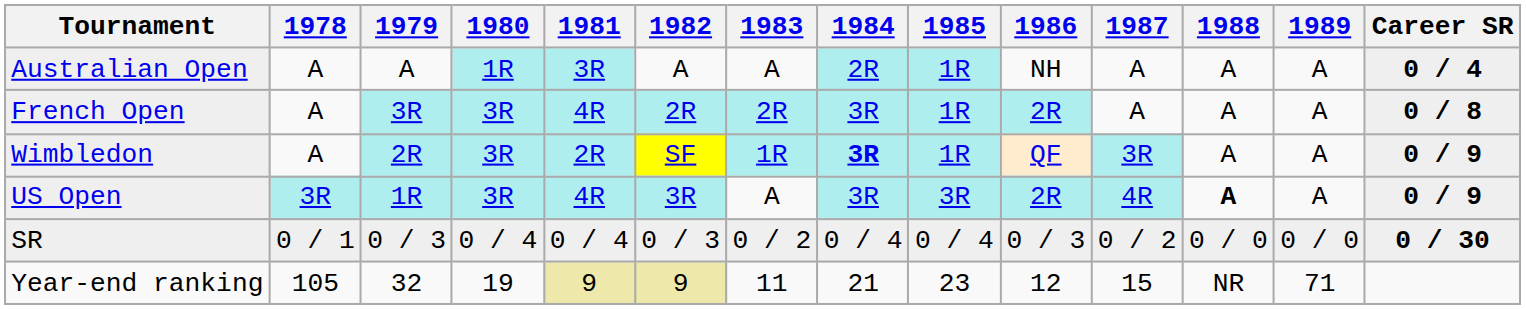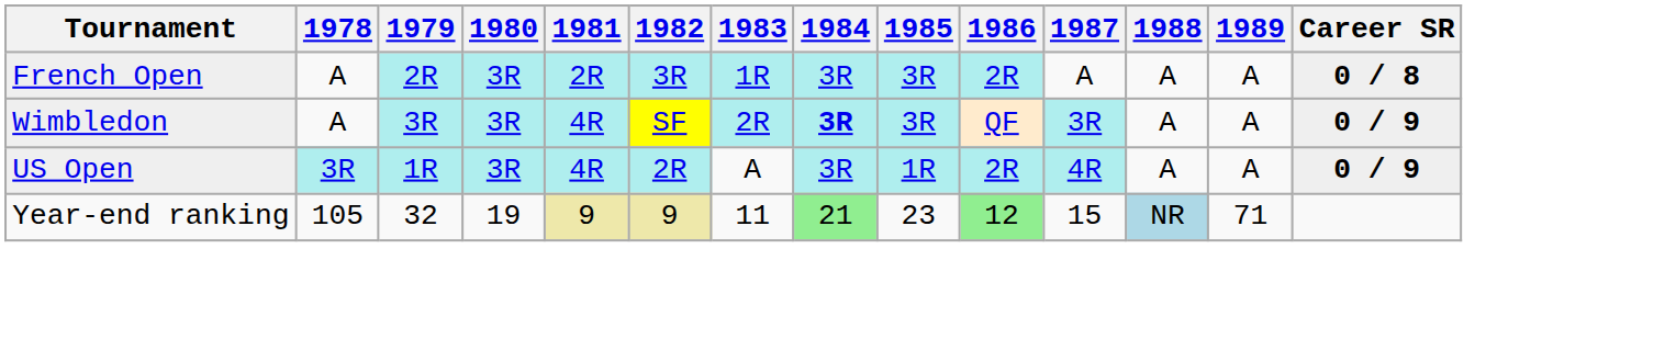 <table class="wikitable">
 <tr>
 <th>Tournament</th>
 <th><a href='#'>1978</a></th>
 <th><a href='#'>1979</a></th>
 <th><a href='#'>1980</a></th>
 <th><a href='#'>1981</a></th>
 <th><a href='#'>1982</a></th>
 <th><a href='#'>1983</a></th>
 <th><a href='#'>1984</a></th>
 <th><a href='#'>1985</a></th>
 <th><a href='#'>1986</a></th>
 <th><a href='#'>1987</a></th>
 <th><a href='#'>1988</a></th>
 <th><a href='#'>1989</a></th>
 <th>Career SR</th>
 </tr>
 <tr>
-<td style="background:#EFEFEF;"><a href='#'>Australian Open</a></td>
-<td align="center">A</td>
-<td align="center">A</td>
-<td align="center" style="background:#afeeee;"><a href='#'>1R</a></td>
-<td align="center" style="background:#afeeee;"><a href='#'>3R</a></td>
-<td align="center">A</td>
+<td style="background:#EFEFEF;"><a href='#'>French Open</a></td>
 <td align="center">A</td>
 <td align="center" style="background:#afeeee;"><a href='#'>2R</a></td>
-<td align="center" style="background:#afeeee;"><a href='#'>1R</a></td>
-<td align="center">NH</td>
-<td align="center">A</td>
-<td align="center">A</td>
-<td align="center">A</td>
-<td align="center" style="background:#EFEFEF;"><strong>0 / 4</strong></td>
-</tr>
-<tr>
-<td style="background:#EFEFEF;"><a href='#'>French Open</a></td>
-<td align="center">A</td>
 <td align="center" style="background:#afeeee;"><a href='#'>3R</a></td>
-<td align="center" style="background:#afeeee;"><a href='#'>3R</a></td>
-<td align="center" style="background:#afeeee;"><a href='#'>4R</a></td>
-<td align="center" style="background:#afeeee;"><a href='#'>2R</a></td>
 <td align="center" style="background:#afeeee;"><a href='#'>2R</a></td>
 <td align="center" style="background:#afeeee;"><a href='#'>3R</a></td>
 <td align="center" style="background:#afeeee;"><a href='#'>1R</a></td>
+<td align="center" style="background:#afeeee;"><a href='#'>3R</a></td>
+<td align="center" style="background:#afeeee;"><a href='#'>3R</a></td>
 <td align="center" style="background:#afeeee;"><a href='#'>2R</a></td>
 <td align="center">A</td>
 <td align="center">A</td>
 <td align="center">A</td>
 <td align="center" style="background:#EFEFEF;"><strong>0 / 8</strong></td>
 </tr>
 <tr>
 <td style="background:#EFEFEF;"><a href='#'>Wimbledon</a></td>
 <td align="center">A</td>
+<td align="center" style="background:#afeeee;"><a href='#'>3R</a></td>
+<td align="center" style="background:#afeeee;"><a href='#'>3R</a></td>
+<td align="center" style="background:#afeeee;"><a href='#'>4R</a></td>
+<td align="center" style="background:yellow;"><a href='#'>SF</a></td>
 <td align="center" style="background:#afeeee;"><a href='#'>2R</a></td>
+<td align="center" style="background:#afeeee;"><strong><a href='#'>3R</a></strong></td>
 <td align="center" style="background:#afeeee;"><a href='#'>3R</a></td>
-<td align="center" style="background:#afeeee;"><a href='#'>2R</a></td>
-<td align="center" style="background:yellow;"><a href='#'>SF</a></td>
-<td align="center" style="background:#afeeee;"><a href='#'>1R</a></td>
-<td align="center" style="background:#afeeee;"><strong><a href='#'>3R</a></strong></td>
-<td align="center" style="background:#afeeee;"><a href='#'>1R</a></td>
 <td align="center" style="background:#ffebcd;"><a href='#'>QF</a></td>
 <td align="center" style="background:#afeeee;"><a href='#'>3R</a></td>
 <td align="center">A</td>
 <td align="center">A</td>
 <td align="center" style="background:#EFEFEF;"><strong>0 / 9</strong></td>
 </tr>
 <tr>
 <td style="background:#EFEFEF;"><a href='#'>US Open</a></td>
 <td align="center" style="background:#afeeee;"><a href='#'>3R</a></td>
 <td align="center" style="background:#afeeee;"><a href='#'>1R</a></td>
 <td align="center" style="background:#afeeee;"><a href='#'>3R</a></td>
 <td align="center" style="background:#afeeee;"><a href='#'>4R</a></td>
-<td align="center" style="background:#afeeee;"><a href='#'>3R</a></td>
+<td align="center" style="background:#afeeee;"><a href='#'>2R</a></td>
 <td align="center">A</td>
 <td align="center" style="background:#afeeee;"><a href='#'>3R</a></td>
-<td align="center" style="background:#afeeee;"><a href='#'>3R</a></td>
+<td align="center" style="background:#afeeee;"><a href='#'>1R</a></td>
 <td align="center" style="background:#afeeee;"><a href='#'>2R</a></td>
 <td align="center" style="background:#afeeee;"><a href='#'>4R</a></td>
-<td align="center"><strong>A</strong></td>
+<td align="center">A</td>
 <td align="center">A</td>
 <td align="center" style="background:#EFEFEF;"><strong>0 / 9</strong></td>
-</tr>
-<tr>
-<td style="background:#EFEFEF;">SR</td>
-<td align="center" style="background:#EFEFEF;">0 / 1</td>
-<td align="center" style="background:#EFEFEF;">0 / 3</td>
-<td align="center" style="background:#EFEFEF;">0 / 4</td>
-<td align="center" style="background:#EFEFEF;">0 / 4</td>
-<td align="center" style="background:#EFEFEF;">0 / 3</td>
-<td align="center" style="background:#EFEFEF;">0 / 2</td>
-<td align="center" style="background:#EFEFEF;">0 / 4</td>
-<td align="center" style="background:#EFEFEF;">0 / 4</td>
-<td align="center" style="background:#EFEFEF;">0 / 3</td>
-<td align="center" style="background:#EFEFEF;">0 / 2</td>
-<td align="center" style="background:#EFEFEF;">0 / 0</td>
-<td align="center" style="background:#EFEFEF;">0 / 0</td>
-<td align="center" style="background:#EFEFEF;"><strong>0 / 30</strong></td>
 </tr>
 <tr>
 <td align=left>Year-end ranking</td>
 <td align="center">105</td>
 <td align="center">32</td>
 <td align="center">19</td>
 <td align="center" bgcolor=EEE8AA>9</td>
 <td align="center" bgcolor=EEE8AA>9</td>
 <td align="center">11</td>
-<td align="center">21</td>
+<td align="center" style="background: lightgreen;">21</td>
 <td align="center">23</td>
-<td align="center">12</td>
+<td align="center" style="background: lightgreen;">12</td>
 <td align="center">15</td>
-<td align="center">NR</td>
+<td align="center" style="background: lightblue;">NR</td>
 <td align="center">71</td>
 </tr>
 </table>
